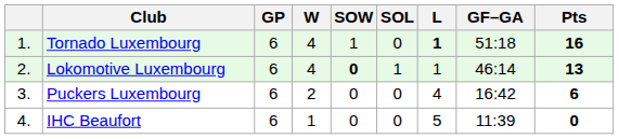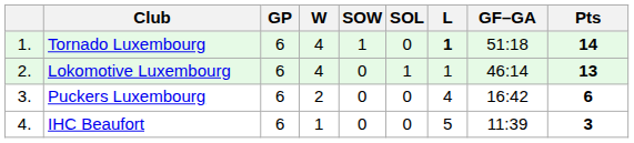 <table class="wikitable">
 <tr>
 <th width="30"></th>
 <th width="200">Club</th>
 <th width="30">GP</th>
 <th width="30">W</th>
 <th width="30">SOW</th>
 <th width="30">SOL</th>
 <th width="30">L</th>
 <th width="70">GF–GA</th>
 <th width="70">Pts</th>
 </tr>
 <tr bgcolor="#e6fae6" align="center">
 <td>1.</td>
 <td align="left"><a href='#'>Tornado Luxembourg</a></td>
 <td>6</td>
 <td>4</td>
 <td>1</td>
 <td>0</td>
 <td><strong>1</strong></td>
 <td>51:18</td>
-<td><strong>16</strong></td>
+<td><strong>14</strong></td>
 </tr>
 <tr bgcolor="#e6fae6" align="center">
 <td>2.</td>
 <td align="left"><a href='#'>Lokomotive Luxembourg</a></td>
 <td>6</td>
 <td>4</td>
-<td><strong>0</strong></td>
+<td>0</td>
 <td>1</td>
 <td>1</td>
 <td>46:14</td>
 <td><strong>13</strong></td>
 </tr>
 <tr bgcolor="#FFFFFF" align="center">
 <td>3.</td>
 <td align="left"><a href='#'>Puckers Luxembourg</a></td>
 <td>6</td>
 <td>2</td>
 <td>0</td>
 <td>0</td>
 <td>4</td>
 <td>16:42</td>
 <td><strong>6</strong></td>
 </tr>
 <tr bgcolor="#FFFFFF" align="center">
 <td>4.</td>
 <td align="left"><a href='#'>IHC Beaufort</a></td>
 <td>6</td>
 <td>1</td>
 <td>0</td>
 <td>0</td>
 <td>5</td>
 <td>11:39</td>
-<td><strong>0</strong></td>
+<td><strong>3</strong></td>
 </tr>
 </table>
